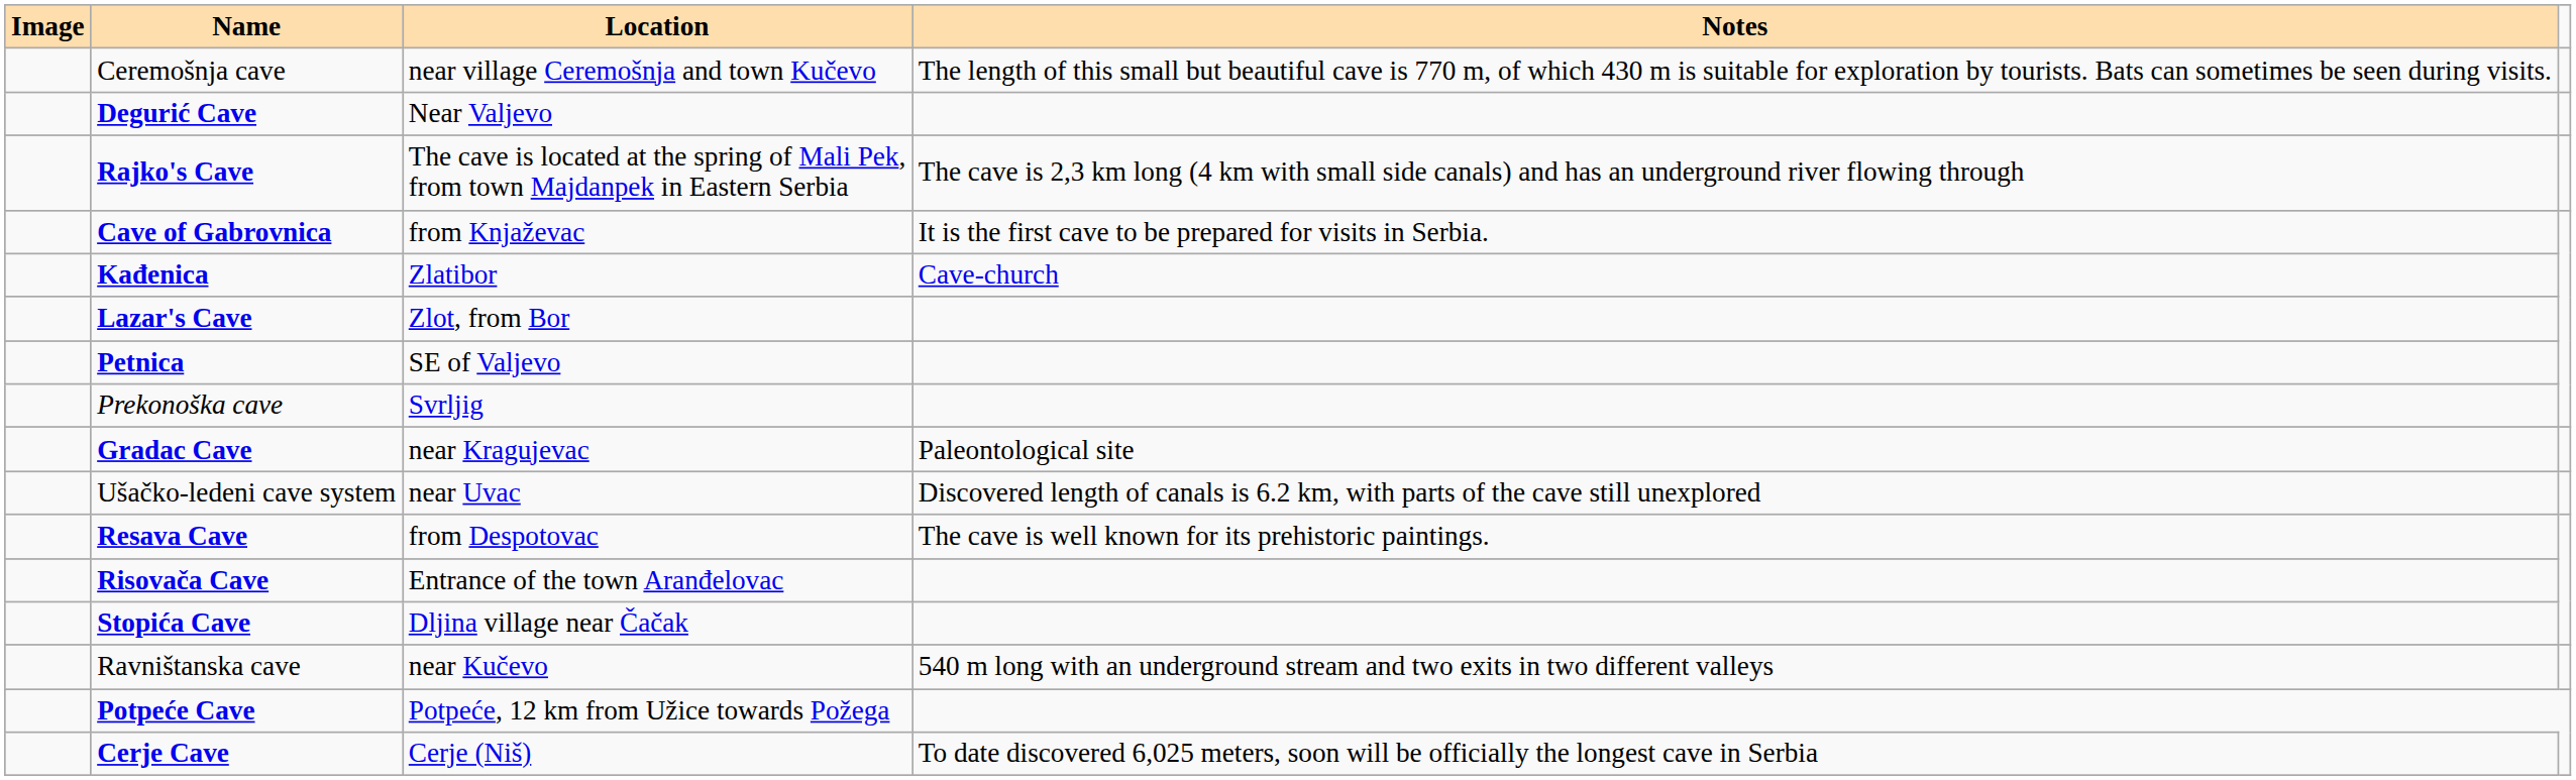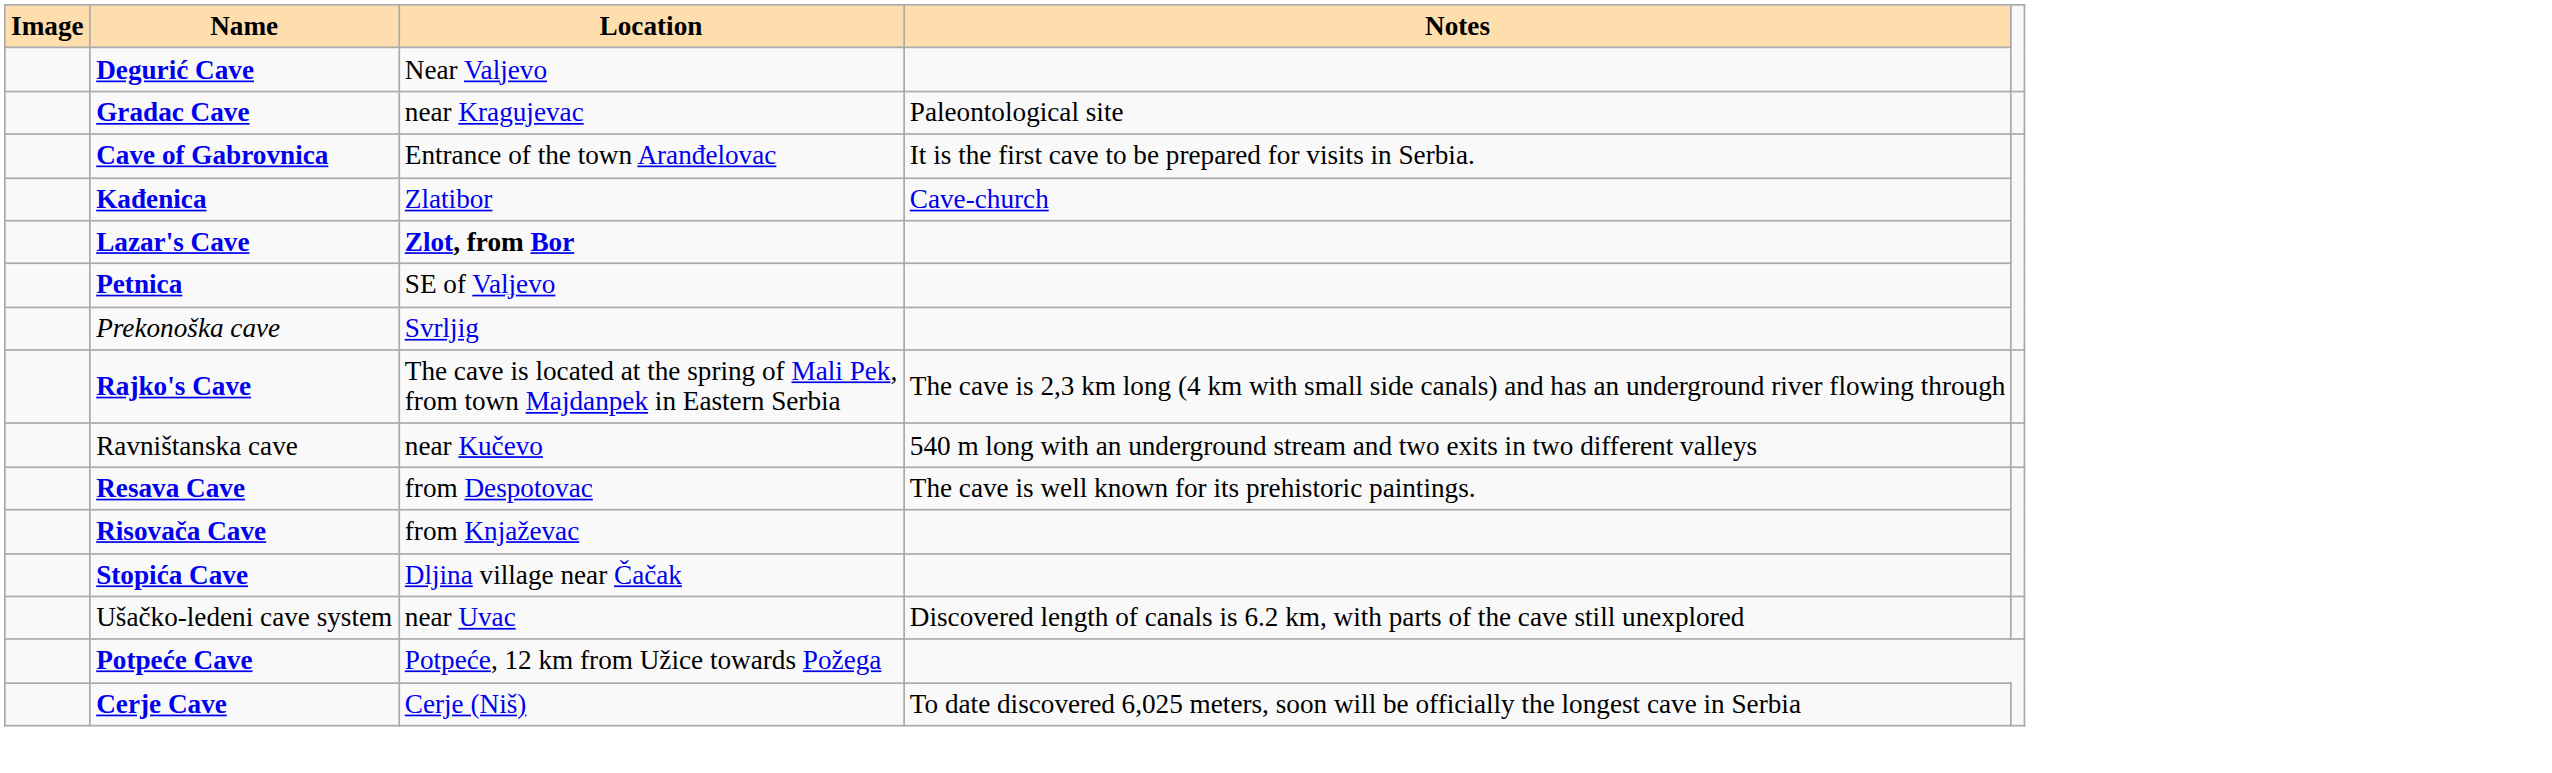 <table class="wikitable">
 <tr>
 <th style=background:#FFDEAD;><strong>Image</strong></th>
 <th style=background:#FFDEAD;><strong>Name</strong></th>
 <th style=background:#FFDEAD;><strong>Location</strong></th>
 <th style=background:#FFDEAD;><strong>Notes</strong></th>
 </tr>
 <tr>
 <td></td>
-<td>Ceremošnja cave</td>
-<td>near village <a href='#'>Ceremošnja</a> and town <a href='#'>Kučevo</a></td>
-<td>The length of this small but beautiful cave is 770 m, of which 430 m is suitable for exploration by tourists. Bats can sometimes be seen during visits.</td>
-<td></td>
-</tr>
-<tr>
-<td></td>
 <td><strong><a href='#'>Degurić Cave</a></strong></td>
 <td>Near <a href='#'>Valjevo</a></td>
 <td></td>
 </tr>
 <tr>
 <td></td>
-<td><strong><a href='#'>Rajko's Cave</a></strong></td>
-<td>The cave is located at the spring of <a href='#'>Mali Pek</a>, <br> from town <a href='#'>Majdanpek</a> in Eastern Serbia</td>
-<td>The cave is 2,3 km long (4 km with small side canals) and has an underground river flowing through</td>
+<td><strong><a href='#'>Gradac Cave</a></strong></td>
+<td>near <a href='#'>Kragujevac</a></td>
+<td>Paleontological site</td>
 <td></td>
 </tr>
 <tr>
 <td></td>
 <td><strong><a href='#'>Cave of Gabrovnica</a></strong></td>
-<td> from <a href='#'>Knjaževac</a></td>
+<td>Entrance of the town <a href='#'>Aranđelovac</a></td>
 <td>It is the first cave to be prepared for visits in Serbia.</td>
 </tr>
 <tr>
 <td></td>
 <td><strong><a href='#'>Kađenica</a></strong></td>
 <td><a href='#'>Zlatibor</a></td>
 <td><a href='#'>Cave-church</a></td>
 </tr>
 <tr>
 <td></td>
 <td><strong><a href='#'>Lazar's Cave</a></strong></td>
-<td><a href='#'>Zlot</a>,  from <a href='#'>Bor</a></td>
+<td><strong><a href='#'>Zlot</a>,  from <a href='#'>Bor</a></strong></td>
 <td></td>
 </tr>
 <tr>
 <td></td>
 <td><strong><a href='#'>Petnica</a></strong></td>
 <td> SE of <a href='#'>Valjevo</a></td>
 <td></td>
 </tr>
 <tr>
 <td></td>
 <td><em>Prekonoška cave</em></td>
 <td><a href='#'>Svrljig</a></td>
 <td></td>
 </tr>
 <tr>
 <td></td>
-<td><strong><a href='#'>Gradac Cave</a></strong></td>
-<td>near <a href='#'>Kragujevac</a></td>
-<td>Paleontological site</td>
+<td><strong><a href='#'>Rajko's Cave</a></strong></td>
+<td>The cave is located at the spring of <a href='#'>Mali Pek</a>, <br> from town <a href='#'>Majdanpek</a> in Eastern Serbia</td>
+<td>The cave is 2,3 km long (4 km with small side canals) and has an underground river flowing through</td>
 <td></td>
 </tr>
 <tr>
 <td></td>
-<td>Ušačko-ledeni cave system</td>
-<td>near <a href='#'>Uvac</a></td>
-<td>Discovered length of canals is 6.2 km, with parts of the cave still unexplored</td>
+<td>Ravništanska cave</td>
+<td>near <a href='#'>Kučevo</a></td>
+<td>540 m long with an underground stream and two exits in two different valleys</td>
 <td></td>
 </tr>
 <tr>
 <td></td>
 <td><strong><a href='#'>Resava Cave</a></strong></td>
 <td> from <a href='#'>Despotovac</a></td>
 <td>The cave is well known for its prehistoric paintings.</td>
 </tr>
 <tr>
 <td></td>
 <td><strong><a href='#'>Risovača Cave</a></strong></td>
-<td>Entrance of the town <a href='#'>Aranđelovac</a></td>
+<td> from <a href='#'>Knjaževac</a></td>
 <td></td>
 </tr>
 <tr>
 <td></td>
 <td><strong><a href='#'>Stopića Cave</a></strong></td>
 <td><a href='#'>Dljina</a> village near <a href='#'>Čačak</a></td>
 <td></td>
 </tr>
 <tr>
 <td></td>
-<td>Ravništanska cave</td>
-<td>near <a href='#'>Kučevo</a></td>
-<td>540 m long with an underground stream and two exits in two different valleys</td>
+<td>Ušačko-ledeni cave system</td>
+<td>near <a href='#'>Uvac</a></td>
+<td>Discovered length of canals is 6.2 km, with parts of the cave still unexplored</td>
 <td></td>
 </tr>
 <tr>
 <td></td>
 <td><strong><a href='#'>Potpeće Cave</a></strong></td>
 <td><a href='#'>Potpeće</a>, 12 km from Užice towards <a href='#'>Požega</a></td>
 </tr>
 <tr>
 <td></td>
 <td><strong><a href='#'>Cerje Cave</a></strong></td>
 <td><a href='#'>Cerje (Niš)</a></td>
 <td>To date discovered 6,025 meters, soon will be officially the longest cave in Serbia</td>
 </tr>
 </table>
